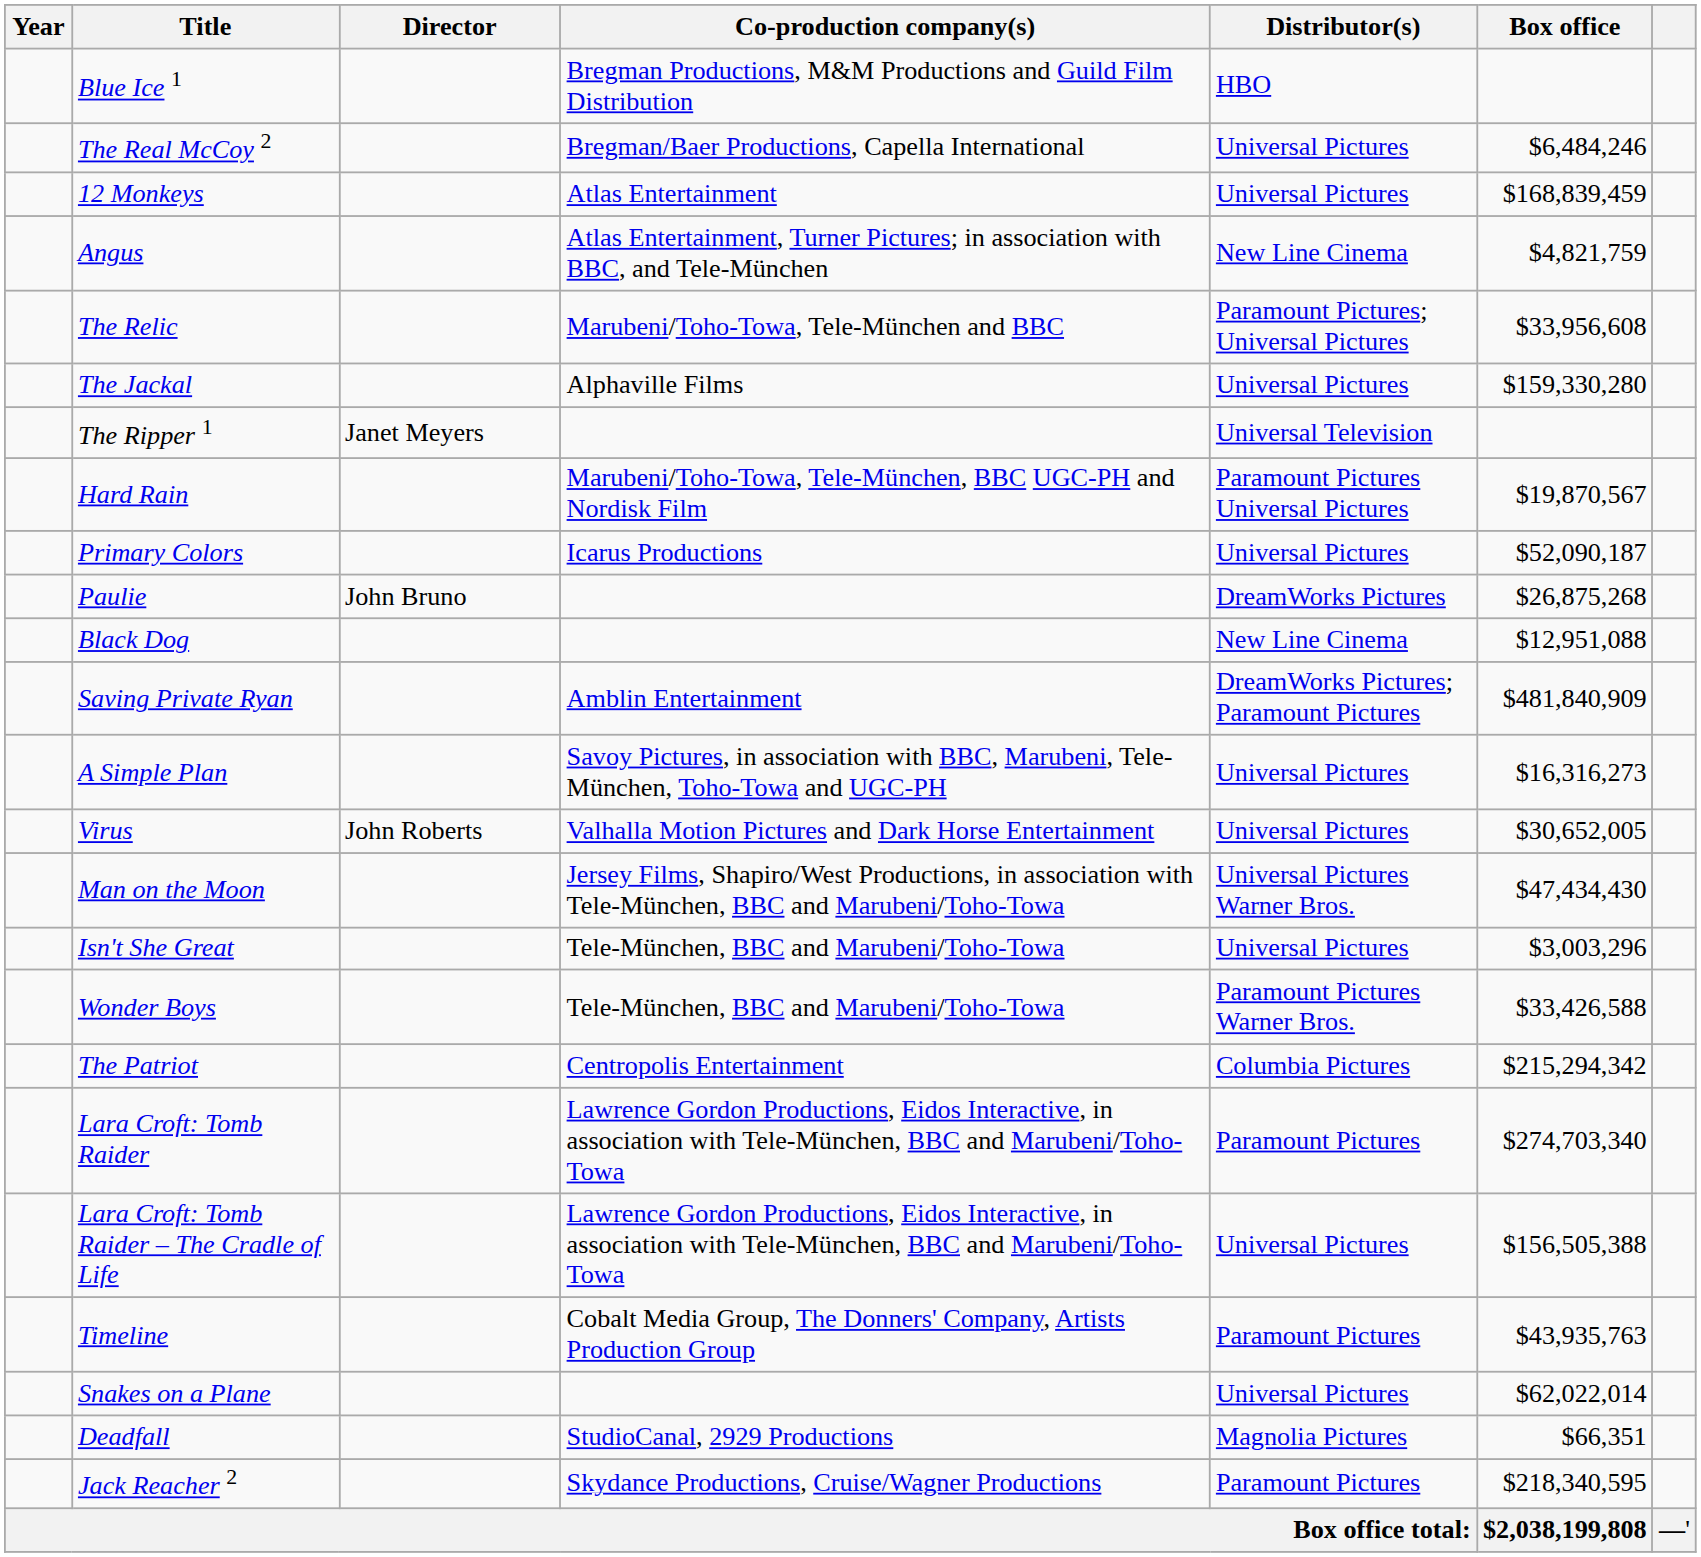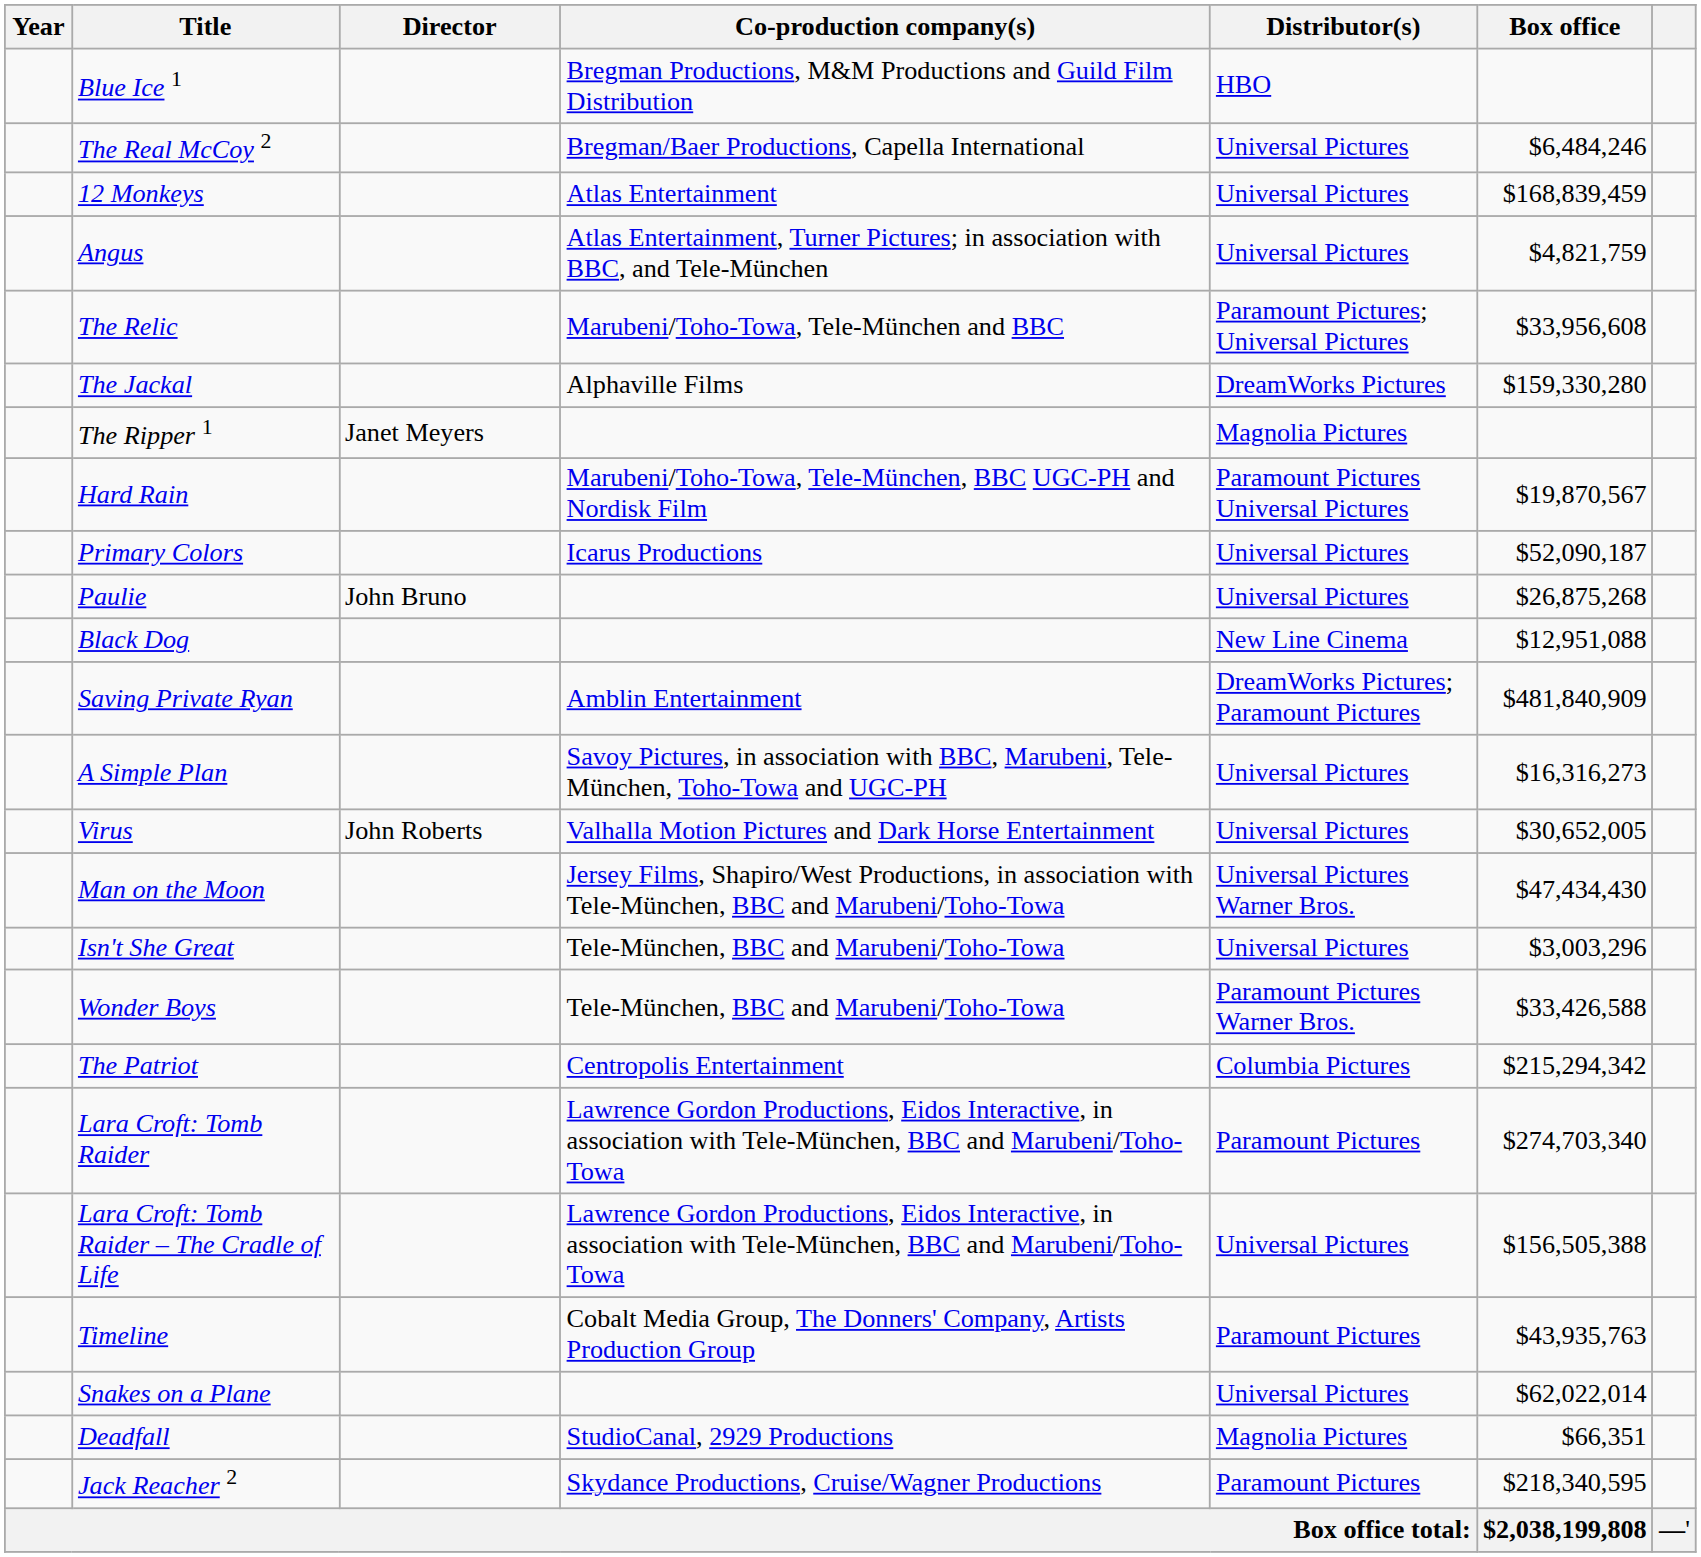 <table class="wikitable sortable">
 <tr style="font-size:90%">
 <th width="30">Year</th>
 <th width="140">Title</th>
 <th width="115">Director</th>
 <th width="350">Co-production company(s)</th>
 <th width="140">Distributor(s)</th>
 <th width="80">Box office</th>
 <th class="unsortable"></th>
 </tr>
 <tr style="font-size:90%">
 <td></td>
 <td><em><a href='#'>Blue Ice</a></em> <sup>1</sup></td>
 <td></td>
 <td><a href='#'>Bregman Productions</a>, M&M Productions and <a href='#'>Guild Film Distribution</a></td>
 <td><a href='#'>HBO</a></td>
 <td style="text-align:right"></td>
 <td style="text-align:center"></td>
 </tr>
 <tr style="font-size:90%">
 <td></td>
 <td><em><a href='#'>The Real McCoy</a></em> <sup>2</sup></td>
 <td></td>
 <td><a href='#'>Bregman/Baer Productions</a>, Capella International</td>
 <td><a href='#'>Universal Pictures</a></td>
 <td style="text-align:right">$6,484,246</td>
 <td style="text-align:center"></td>
 </tr>
 <tr style="font-size:90%">
 <td></td>
 <td><em><a href='#'>12 Monkeys</a></em></td>
 <td></td>
 <td><a href='#'>Atlas Entertainment</a></td>
 <td><a href='#'>Universal Pictures</a></td>
 <td style="text-align:right">$168,839,459</td>
 <td style="text-align:center"></td>
 </tr>
 <tr style="font-size:90%">
 <td></td>
 <td><em><a href='#'>Angus</a></em></td>
 <td></td>
 <td><a href='#'>Atlas Entertainment</a>, <a href='#'>Turner Pictures</a>; in association with <a href='#'>BBC</a>, and Tele-München</td>
-<td><a href='#'>New Line Cinema</a></td>
+<td><a href='#'>Universal Pictures</a></td>
 <td style="text-align:right">$4,821,759</td>
 <td style="text-align:center"></td>
 </tr>
 <tr style="font-size:90%">
 <td></td>
 <td><em><a href='#'>The Relic</a></em></td>
 <td></td>
 <td><a href='#'>Marubeni</a>/<a href='#'>Toho-Towa</a>, Tele-München and <a href='#'>BBC</a></td>
 <td><a href='#'>Paramount Pictures</a>; <a href='#'>Universal Pictures</a></td>
 <td style="text-align:right">$33,956,608</td>
 <td style="text-align:center"></td>
 </tr>
 <tr style="font-size:90%">
 <td></td>
 <td><em><a href='#'>The Jackal</a></em></td>
 <td></td>
 <td>Alphaville Films</td>
-<td><a href='#'>Universal Pictures</a></td>
+<td><a href='#'>DreamWorks Pictures</a></td>
 <td style="text-align:right">$159,330,280</td>
 <td style="text-align:center"></td>
 </tr>
 <tr style="font-size:90%">
 <td></td>
 <td><em>The Ripper</em> <sup>1</sup></td>
 <td>Janet Meyers</td>
 <td></td>
-<td><a href='#'>Universal Television</a></td>
+<td><a href='#'>Magnolia Pictures</a></td>
 <td style="text-align:right"></td>
 <td style="text-align:center"></td>
 </tr>
 <tr style="font-size:90%">
 <td></td>
 <td><em><a href='#'>Hard Rain</a></em></td>
 <td></td>
 <td><a href='#'>Marubeni</a>/<a href='#'>Toho-Towa</a>, <a href='#'>Tele-München</a>, <a href='#'>BBC</a> <a href='#'>UGC-PH</a> and <a href='#'>Nordisk Film</a></td>
 <td><a href='#'>Paramount Pictures</a><br><a href='#'>Universal Pictures</a></td>
 <td style="text-align:right">$19,870,567</td>
 <td style="text-align:center"></td>
 </tr>
 <tr style="font-size:90%">
 <td></td>
 <td><em><a href='#'>Primary Colors</a></em></td>
 <td></td>
 <td><a href='#'>Icarus Productions</a></td>
 <td><a href='#'>Universal Pictures</a></td>
 <td style="text-align:right">$52,090,187</td>
 <td style="text-align:center"></td>
 </tr>
 <tr style="font-size:90%">
 <td></td>
 <td><em><a href='#'>Paulie</a></em></td>
 <td>John Bruno</td>
 <td></td>
-<td><a href='#'>DreamWorks Pictures</a></td>
+<td><a href='#'>Universal Pictures</a></td>
 <td style="text-align:right">$26,875,268</td>
 <td style="text-align:center"></td>
 </tr>
 <tr style="font-size:90%">
 <td></td>
 <td><em><a href='#'>Black Dog</a></em></td>
 <td></td>
 <td></td>
 <td><a href='#'>New Line Cinema</a></td>
 <td style="text-align:right">$12,951,088</td>
 <td style="text-align:center"></td>
 </tr>
 <tr style="font-size:90%">
 <td></td>
 <td><em><a href='#'>Saving Private Ryan</a></em></td>
 <td></td>
 <td><a href='#'>Amblin Entertainment</a></td>
 <td><a href='#'>DreamWorks Pictures</a>;<br><a href='#'>Paramount Pictures</a></td>
 <td style="text-align:right">$481,840,909</td>
 <td style="text-align:center"></td>
 </tr>
 <tr style="font-size:90%">
 <td></td>
 <td><em><a href='#'>A Simple Plan</a></em></td>
 <td></td>
 <td><a href='#'>Savoy Pictures</a>, in association with <a href='#'>BBC</a>, <a href='#'>Marubeni</a>, Tele-München, <a href='#'>Toho-Towa</a> and <a href='#'>UGC-PH</a></td>
 <td><a href='#'>Universal Pictures</a></td>
 <td style="text-align:right">$16,316,273</td>
 <td style="text-align:center"></td>
 </tr>
 <tr style="font-size:90%">
 <td></td>
 <td><em><a href='#'>Virus</a></em></td>
 <td>John Roberts</td>
 <td><a href='#'>Valhalla Motion Pictures</a> and <a href='#'>Dark Horse Entertainment</a></td>
 <td><a href='#'>Universal Pictures</a></td>
 <td style="text-align:right">$30,652,005</td>
 <td style="text-align:center"></td>
 </tr>
 <tr style="font-size:90%">
 <td></td>
 <td><em><a href='#'>Man on the Moon</a></em></td>
 <td></td>
 <td><a href='#'>Jersey Films</a>, Shapiro/West Productions, in association with Tele-München, <a href='#'>BBC</a> and <a href='#'>Marubeni</a>/<a href='#'>Toho-Towa</a></td>
 <td><a href='#'>Universal Pictures</a><br><a href='#'>Warner Bros.</a></td>
 <td style="text-align:right">$47,434,430</td>
 <td style="text-align:center"></td>
 </tr>
 <tr style="font-size:90%">
 <td></td>
 <td><em><a href='#'>Isn't She Great</a></em></td>
 <td></td>
 <td>Tele-München, <a href='#'>BBC</a> and <a href='#'>Marubeni</a>/<a href='#'>Toho-Towa</a></td>
 <td><a href='#'>Universal Pictures</a></td>
 <td style="text-align:right">$3,003,296</td>
 <td style="text-align:center"></td>
 </tr>
 <tr style="font-size:90%">
 <td></td>
 <td><em><a href='#'>Wonder Boys</a></em></td>
 <td></td>
 <td>Tele-München, <a href='#'>BBC</a> and <a href='#'>Marubeni</a>/<a href='#'>Toho-Towa</a></td>
 <td><a href='#'>Paramount Pictures</a><br><a href='#'>Warner Bros.</a></td>
 <td style="text-align:right">$33,426,588</td>
 <td style="text-align:center"></td>
 </tr>
 <tr style="font-size:90%">
 <td></td>
 <td><em><a href='#'>The Patriot</a></em></td>
 <td></td>
 <td><a href='#'>Centropolis Entertainment</a></td>
 <td><a href='#'>Columbia Pictures</a></td>
 <td style="text-align:right">$215,294,342</td>
 <td style="text-align:center"></td>
 </tr>
 <tr style="font-size:90%">
 <td></td>
 <td><em><a href='#'>Lara Croft: Tomb Raider</a></em></td>
 <td></td>
 <td><a href='#'>Lawrence Gordon Productions</a>, <a href='#'>Eidos Interactive</a>, in association with Tele-München, <a href='#'>BBC</a> and <a href='#'>Marubeni</a>/<a href='#'>Toho-Towa</a></td>
 <td><a href='#'>Paramount Pictures</a></td>
 <td style="text-align:right">$274,703,340</td>
 <td style="text-align:center"></td>
 </tr>
 <tr style="font-size:90%">
 <td></td>
 <td><em><a href='#'>Lara Croft: Tomb Raider – The Cradle of Life</a></em></td>
 <td></td>
 <td><a href='#'>Lawrence Gordon Productions</a>, <a href='#'>Eidos Interactive</a>, in association with Tele-München, <a href='#'>BBC</a> and <a href='#'>Marubeni</a>/<a href='#'>Toho-Towa</a></td>
 <td><a href='#'>Universal Pictures</a></td>
 <td style="text-align:right">$156,505,388</td>
 <td style="text-align:center"></td>
 </tr>
 <tr style="font-size:90%">
 <td></td>
 <td><em><a href='#'>Timeline</a></em></td>
 <td></td>
 <td>Cobalt Media Group, <a href='#'>The Donners' Company</a>, <a href='#'>Artists Production Group</a></td>
 <td><a href='#'>Paramount Pictures</a></td>
 <td style="text-align:right">$43,935,763</td>
 <td style="text-align:center"></td>
 </tr>
 <tr style="font-size:90%">
 <td></td>
 <td><em><a href='#'>Snakes on a Plane</a></em></td>
 <td></td>
 <td></td>
 <td><a href='#'>Universal Pictures</a></td>
 <td style="text-align:right">$62,022,014</td>
 <td style="text-align:center"></td>
 </tr>
 <tr style="font-size:90%">
 <td></td>
 <td><em><a href='#'>Deadfall</a></em></td>
 <td></td>
 <td><a href='#'>StudioCanal</a>, <a href='#'>2929 Productions</a></td>
 <td><a href='#'>Magnolia Pictures</a></td>
 <td style="text-align:right">$66,351</td>
 <td style="text-align:center"></td>
 </tr>
 <tr style="font-size:90%">
 <td></td>
 <td><em><a href='#'>Jack Reacher</a></em> <sup>2</sup></td>
 <td></td>
 <td><a href='#'>Skydance Productions</a>, <a href='#'>Cruise/Wagner Productions</a></td>
 <td><a href='#'>Paramount Pictures</a></td>
 <td style="text-align:right">$218,340,595</td>
 <td style="text-align:center"></td>
 </tr>
 <tr class="sortbottom" style="font-size:90%">
 <td colspan="5" style="text-align:right; background:#F2F2F2"><strong>Box office total:</strong></td>
 <td style="text-align:right; background:#F2F2F2"><strong>$2,038,199,808</strong></td>
 <td style="text-align:center; background:#F2F2F2"><strong>—</strong>'</td>
 </tr>
 </table>
